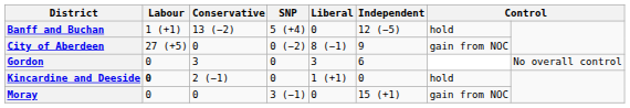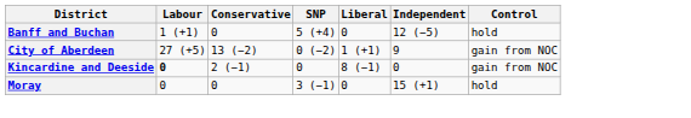 <table class="wikitable">
 <tr>
 <th scope="col">District</th>
 <th scope="col">Labour</th>
 <th scope="col">Conservative</th>
 <th scope="col">SNP</th>
 <th scope="col">Liberal</th>
 <th scope="col">Independent</th>
 <th scope="col" colspan=2>Control<br></th>
 </tr>
 <tr>
 <th scope="row" style="text-align: left;"><a href='#'>Banff and Buchan</a></th>
 <td>1 (+1)</td>
-<td>13 (−2)</td>
+<td>0</td>
 <td>5 (+4)</td>
 <td>0</td>
 <td>12 (−5)</td>
 <td> hold</td>
 </tr>
 <tr>
 <th scope="row" style="text-align: left;"><a href='#'>City of Aberdeen</a></th>
 <td>27 (+5)</td>
-<td>0</td>
+<td>13 (−2)</td>
 <td>0 (−2)</td>
-<td>8 (−1)</td>
+<td>1 (+1)</td>
 <td>9</td>
 <td> gain from NOC</td>
-</tr>
-<tr>
-<th scope="row" style="text-align: left;"><a href='#'>Gordon</a></th>
-<td>0</td>
-<td>3</td>
-<td>0</td>
-<td>3</td>
-<td>6</td>
-<td bgcolor=white></td>
-<td>No overall control</td>
 </tr>
 <tr>
 <th scope="row" style="text-align: left;"><a href='#'>Kincardine and Deeside</a></th>
 <td><strong>0</strong></td>
 <td>2 (−1)</td>
 <td>0</td>
-<td>1 (+1)</td>
+<td>8 (−1)</td>
 <td>0</td>
-<td> hold</td>
+<td> gain from NOC</td>
 </tr>
 <tr>
 <th scope="row" style="text-align: left;"><a href='#'>Moray</a></th>
 <td>0</td>
 <td>0</td>
 <td>3 (−1)</td>
 <td>0</td>
 <td>15 (+1)</td>
-<td> gain from NOC</td>
+<td> hold</td>
 </tr>
 </table>
